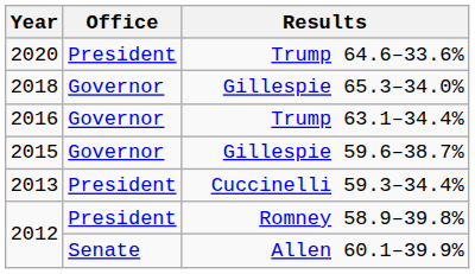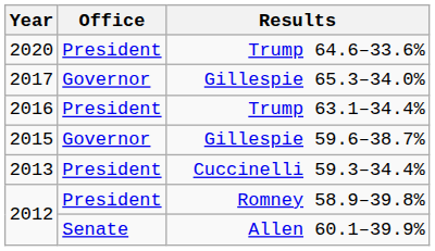 <table class=wikitable>
 <tr>
 <th width="30">Year</th>
 <th width="60">Office</th>
 <th width="180">Results</th>
 </tr>
 <tr>
 <td>2020</td>
 <td><a href='#'>President</a></td>
 <td align="right" ><a href='#'>Trump</a> 64.6–33.6%</td>
 </tr>
 <tr>
-<td>2018</td>
+<td>2017</td>
 <td><a href='#'>Governor</a></td>
 <td align="right" ><a href='#'>Gillespie</a> 65.3–34.0%</td>
 </tr>
 <tr>
 <td>2016</td>
-<td><a href='#'>Governor</a></td>
+<td><a href='#'>President</a></td>
 <td align="right" ><a href='#'>Trump</a> 63.1–34.4%</td>
 </tr>
 <tr>
 <td>2015</td>
 <td><a href='#'>Governor</a></td>
 <td align="right" ><a href='#'>Gillespie</a> 59.6–38.7%</td>
 </tr>
 <tr>
 <td>2013</td>
 <td><a href='#'>President</a></td>
 <td align="right" ><a href='#'>Cuccinelli</a> 59.3–34.4%</td>
 </tr>
 <tr>
 <td rowspan="2">2012</td>
 <td><a href='#'>President</a></td>
 <td align="right" ><a href='#'>Romney</a> 58.9–39.8%</td>
 </tr>
 <tr>
 <td><a href='#'>Senate</a></td>
 <td align="right" ><a href='#'>Allen</a> 60.1–39.9%</td>
 </tr>
 </table>
